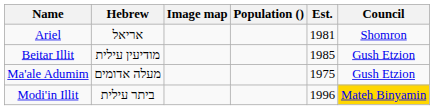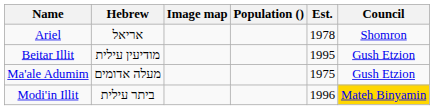 <table class="wikitable sortable">
 <tr>
 <th>Name</th>
 <th>Hebrew</th>
 <th>Image map</th>
 <th>Population ()</th>
 <th>Est.</th>
 <th>Council</th>
 </tr>
 <tr align="center">
 <td><a href='#'>Ariel</a></td>
 <td>אריאל</td>
 <td></td>
 <td></td>
-<td>1981</td>
+<td>1978</td>
 <td><a href='#'>Shomron</a></td>
 </tr>
 <tr align="center">
 <td><a href='#'>Beitar Illit</a></td>
 <td>מודיעין עילית</td>
 <td></td>
 <td></td>
-<td>1985</td>
+<td>1995</td>
 <td><a href='#'>Gush Etzion</a></td>
 </tr>
 <tr align="center">
 <td><a href='#'>Ma'ale Adumim</a></td>
 <td>מעלה אדומים</td>
 <td></td>
 <td></td>
 <td>1975</td>
 <td><a href='#'>Gush Etzion</a></td>
 </tr>
 <tr align="center">
 <td><a href='#'>Modi'in Illit</a></td>
 <td>ביתר עילית</td>
 <td></td>
 <td></td>
 <td>1996</td>
 <td style="background: gold;"><a href='#'>Mateh Binyamin</a></td>
 </tr>
 </table>
